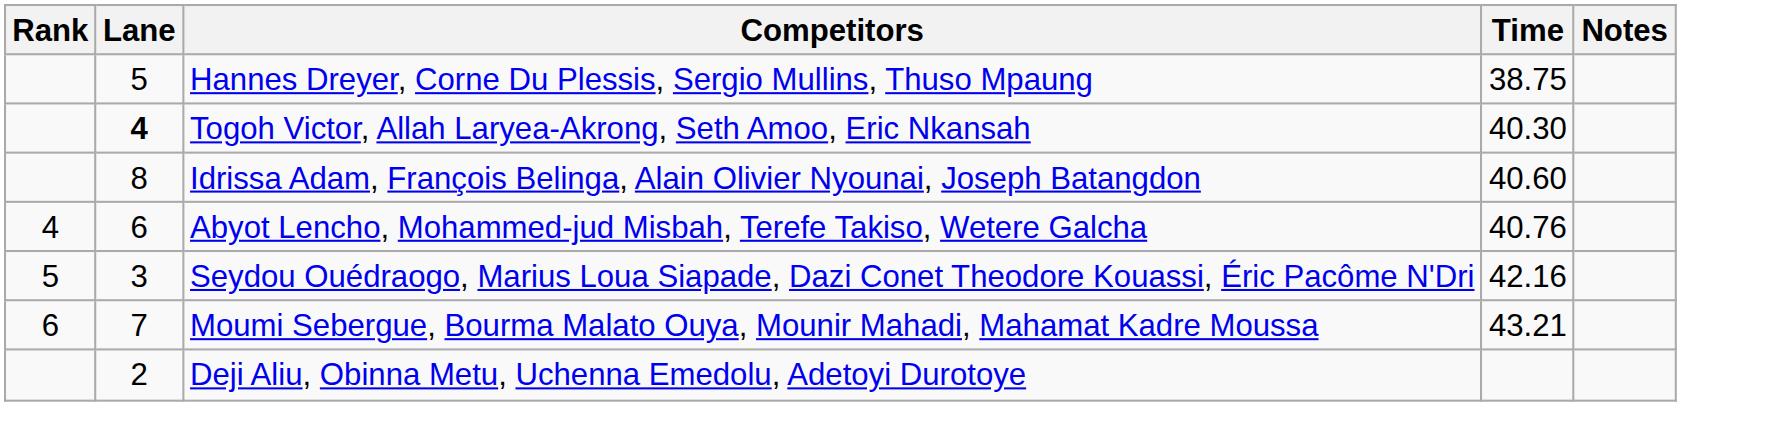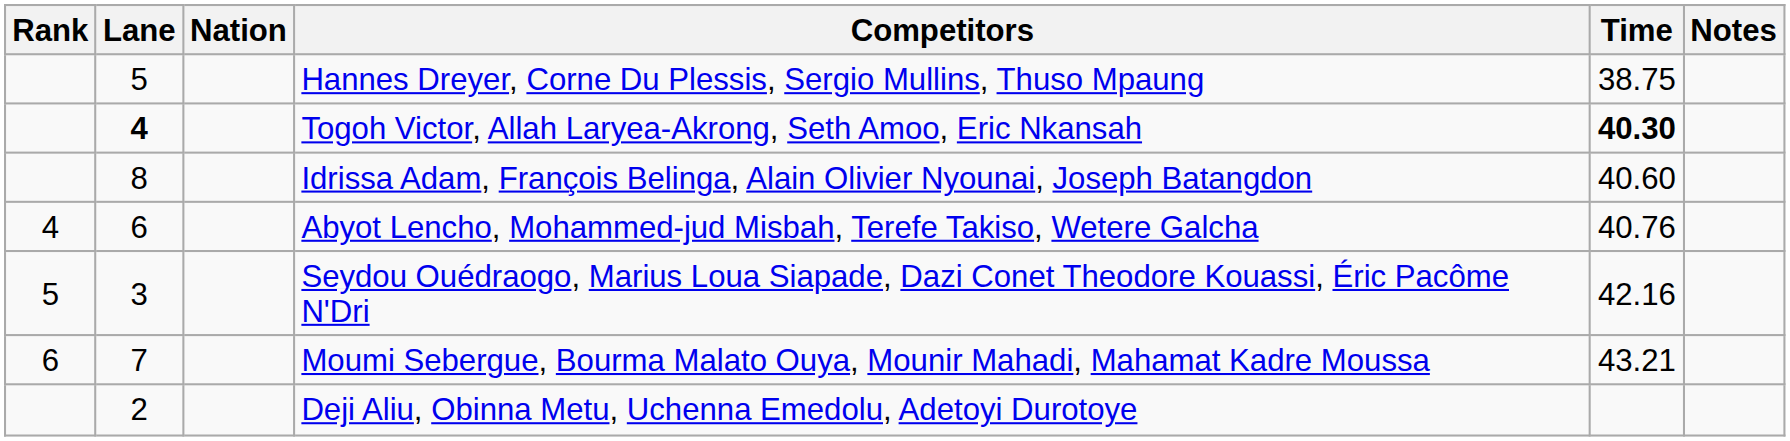 <table class="wikitable sortable" style="text-align:center; font-size:95%">
 <tr>
 <th>Rank</th>
 <th>Lane</th>
+<th>Nation</th>
 <th>Competitors</th>
 <th>Time</th>
 <th>Notes</th>
 </tr>
 <tr>
 <td></td>
 <td>5</td>
+<td align=left></td>
 <td align=left><a href='#'>Hannes Dreyer</a>, <a href='#'>Corne Du Plessis</a>, <a href='#'>Sergio Mullins</a>, <a href='#'>Thuso Mpaung</a></td>
 <td>38.75</td>
 <td></td>
 </tr>
 <tr>
 <td></td>
 <td><strong>4</strong></td>
+<td align=left></td>
 <td align=left><a href='#'>Togoh Victor</a>, <a href='#'>Allah Laryea-Akrong</a>, <a href='#'>Seth Amoo</a>, <a href='#'>Eric Nkansah</a></td>
-<td>40.30</td>
+<td><strong>40.30</strong></td>
 <td></td>
 </tr>
 <tr>
 <td></td>
 <td>8</td>
+<td align=left></td>
 <td align=left><a href='#'>Idrissa Adam</a>, <a href='#'>François Belinga</a>, <a href='#'>Alain Olivier Nyounai</a>, <a href='#'>Joseph Batangdon</a></td>
 <td>40.60</td>
 <td></td>
 </tr>
 <tr>
 <td>4</td>
 <td>6</td>
+<td align=left></td>
 <td align=left><a href='#'>Abyot Lencho</a>, <a href='#'>Mohammed-jud Misbah</a>, <a href='#'>Terefe Takiso</a>, <a href='#'>Wetere Galcha</a></td>
 <td>40.76</td>
 <td></td>
 </tr>
 <tr>
 <td>5</td>
 <td>3</td>
+<td align=left></td>
 <td align=left><a href='#'>Seydou Ouédraogo</a>, <a href='#'>Marius Loua Siapade</a>, <a href='#'>Dazi Conet Theodore Kouassi</a>, <a href='#'>Éric Pacôme N'Dri</a></td>
 <td>42.16</td>
 <td></td>
 </tr>
 <tr>
 <td>6</td>
 <td>7</td>
+<td align=left></td>
 <td align=left><a href='#'>Moumi Sebergue</a>, <a href='#'>Bourma Malato Ouya</a>, <a href='#'>Mounir Mahadi</a>, <a href='#'>Mahamat Kadre Moussa</a></td>
 <td>43.21</td>
 <td></td>
 </tr>
 <tr>
 <td></td>
 <td>2</td>
+<td align=left></td>
 <td align=left><a href='#'>Deji Aliu</a>, <a href='#'>Obinna Metu</a>, <a href='#'>Uchenna Emedolu</a>, <a href='#'>Adetoyi Durotoye</a></td>
 <td></td>
 <td></td>
 </tr>
 </table>
